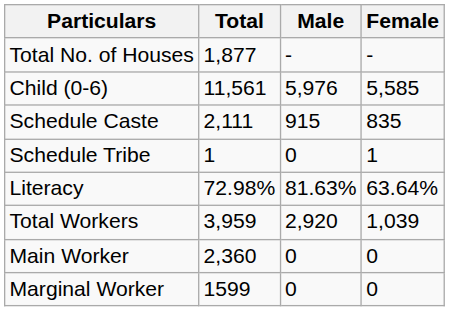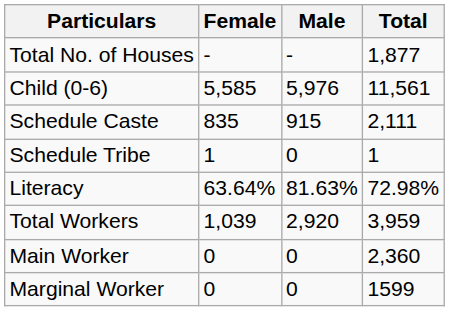 <table class="wikitable">
 <tr>
 <th>Particulars</th>
+<th>Female</th>
+<th>Male</th>
 <th>Total</th>
-<th>Male</th>
-<th>Female</th>
 </tr>
 <tr>
 <td>Total No. of Houses</td>
-<td>1,877</td>
 <td>-</td>
 <td>-</td>
+<td>1,877</td>
 </tr>
 <tr>
 <td>Child (0-6)</td>
+<td>5,585</td>
+<td>5,976</td>
 <td>11,561</td>
-<td>5,976</td>
-<td>5,585</td>
 </tr>
 <tr>
 <td>Schedule Caste</td>
+<td>835</td>
+<td>915</td>
 <td>2,111</td>
-<td>915</td>
-<td>835</td>
 </tr>
 <tr>
 <td>Schedule Tribe</td>
 <td>1</td>
 <td>0</td>
 <td>1</td>
 </tr>
 <tr>
 <td>Literacy</td>
+<td>63.64%</td>
+<td>81.63%</td>
 <td>72.98%</td>
-<td>81.63%</td>
-<td>63.64%</td>
 </tr>
 <tr>
 <td>Total Workers</td>
+<td>1,039</td>
+<td>2,920</td>
 <td>3,959</td>
-<td>2,920</td>
-<td>1,039</td>
 </tr>
 <tr>
 <td>Main Worker</td>
-<td>2,360</td>
 <td>0</td>
 <td>0</td>
+<td>2,360</td>
 </tr>
 <tr>
 <td>Marginal Worker</td>
-<td>1599</td>
 <td>0</td>
 <td>0</td>
+<td>1599</td>
 </tr>
 </table>
